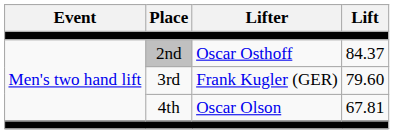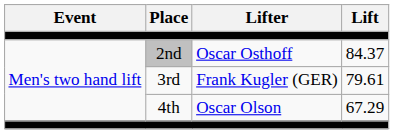 <table class=wikitable style="text-align:center">
 <tr>
 <th>Event</th>
 <th>Place</th>
 <th>Lifter</th>
 <th>Lift</th>
 </tr>
 <tr bgcolor=black>
 <td colspan=4></td>
 </tr>
 <tr>
 <td rowspan=3><a href='#'>Men's two hand lift</a></td>
 <td bgcolor=silver>2nd</td>
 <td align=left><a href='#'>Oscar Osthoff</a></td>
 <td>84.37</td>
 </tr>
 <tr>
 <td>3rd</td>
 <td align=left><a href='#'>Frank Kugler</a> (GER)</td>
-<td>79.60</td>
+<td>79.61</td>
 </tr>
 <tr>
 <td>4th</td>
 <td align=left><a href='#'>Oscar Olson</a></td>
-<td>67.81</td>
+<td>67.29</td>
 </tr>
 <tr bgcolor=black>
 <td colspan=4></td>
 </tr>
 </table>
